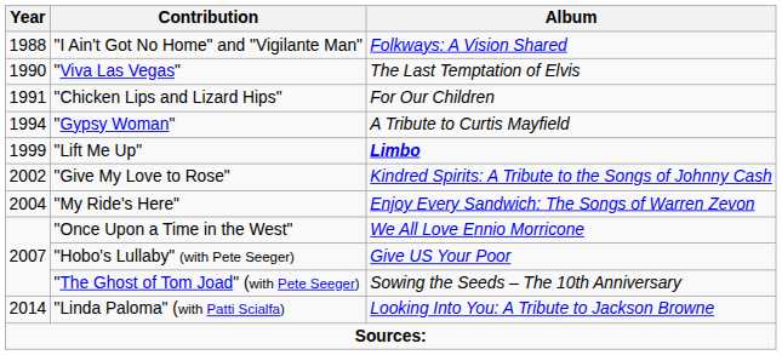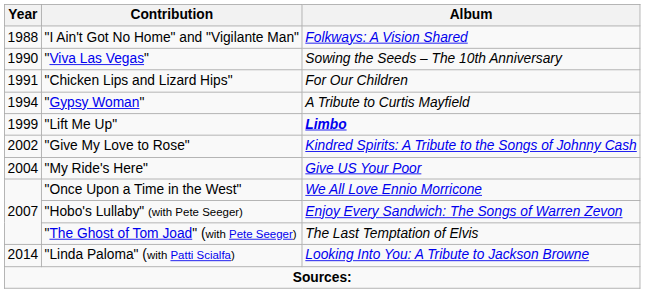 <table class="wikitable">
 <tr>
 <th>Year</th>
 <th>Contribution</th>
 <th>Album</th>
 </tr>
 <tr>
 <td>1988</td>
 <td>"I Ain't Got No Home" and "Vigilante Man"</td>
 <td><em><a href='#'>Folkways: A Vision Shared</a></em></td>
 </tr>
 <tr>
 <td>1990</td>
 <td>"<a href='#'>Viva Las Vegas</a>"</td>
-<td><em>The Last Temptation of Elvis</em></td>
+<td><em>Sowing the Seeds – The 10th Anniversary</em></td>
 </tr>
 <tr>
 <td>1991</td>
 <td>"Chicken Lips and Lizard Hips"</td>
 <td><em>For Our Children</em></td>
 </tr>
 <tr>
 <td>1994</td>
 <td>"<a href='#'>Gypsy Woman</a>"</td>
 <td><em>A Tribute to Curtis Mayfield</em></td>
 </tr>
 <tr>
 <td>1999</td>
 <td>"Lift Me Up"</td>
 <td><strong><em><a href='#'>Limbo</a></em></strong></td>
 </tr>
 <tr>
 <td>2002</td>
 <td>"Give My Love to Rose"</td>
 <td><em><a href='#'>Kindred Spirits: A Tribute to the Songs of Johnny Cash</a></em></td>
 </tr>
 <tr>
 <td>2004</td>
 <td>"My Ride's Here"</td>
-<td><em><a href='#'>Enjoy Every Sandwich: The Songs of Warren Zevon</a></em></td>
+<td><em><a href='#'>Give US Your Poor</a></em></td>
 </tr>
 <tr>
 <td rowspan="3">2007</td>
 <td>"Once Upon a Time in the West"</td>
 <td><em><a href='#'>We All Love Ennio Morricone</a></em></td>
 </tr>
 <tr>
 <td>"Hobo's Lullaby" <small>(with Pete Seeger)</small></td>
-<td><em><a href='#'>Give US Your Poor</a></em></td>
+<td><em><a href='#'>Enjoy Every Sandwich: The Songs of Warren Zevon</a></em></td>
 </tr>
 <tr>
 <td>"<a href='#'>The Ghost of Tom Joad</a>" (<small>with <a href='#'>Pete Seeger</a>)</small></td>
-<td><em>Sowing the Seeds – The 10th Anniversary</em></td>
+<td><em>The Last Temptation of Elvis</em></td>
 </tr>
 <tr>
 <td>2014</td>
 <td>"Linda Paloma" (<small>with <a href='#'>Patti Scialfa</a>)</small></td>
 <td><em><a href='#'>Looking Into You: A Tribute to Jackson Browne</a></em></td>
 </tr>
 <tr>
 <td colspan="3" style="text-align: center;"><strong>Sources:</strong></td>
 </tr>
 </table>
